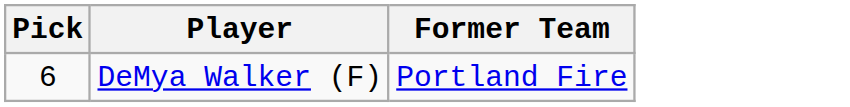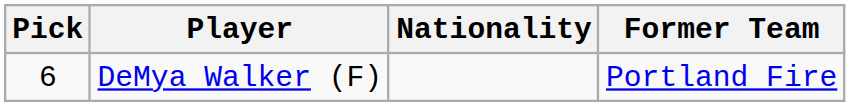 <table class="wikitable">
 <tr>
 <th>Pick</th>
 <th>Player</th>
+<th>Nationality</th>
 <th>Former Team</th>
 </tr>
 <tr align="center">
 <td>6</td>
 <td><a href='#'>DeMya Walker</a> (F)</td>
+<td></td>
 <td><a href='#'>Portland Fire</a></td>
 </tr>
 </table>
